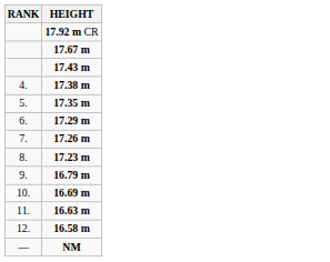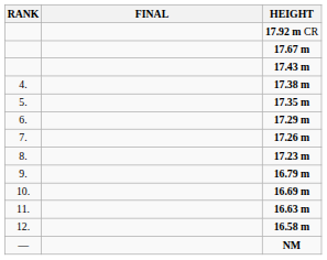 <table class="wikitable" style="border-collapse: collapse; font-size: 90%;">
 <tr>
 <th>RANK</th>
+<th align="center" style="width: 20em">FINAL</th>
 <th align="center" style="width: 5em">HEIGHT</th>
 </tr>
 <tr>
 <td align="center"></td>
+<td></td>
 <td align="center"><strong>17.92 m</strong> CR</td>
 </tr>
 <tr>
 <td align="center"></td>
+<td></td>
 <td align="center"><strong>17.67 m</strong></td>
 </tr>
 <tr>
 <td align="center"></td>
+<td></td>
 <td align="center"><strong>17.43 m</strong></td>
 </tr>
 <tr>
 <td align="center">4.</td>
+<td></td>
 <td align="center"><strong>17.38 m</strong></td>
 </tr>
 <tr>
 <td align="center">5.</td>
+<td></td>
 <td align="center"><strong>17.35 m</strong></td>
 </tr>
 <tr>
 <td align="center">6.</td>
+<td></td>
 <td align="center"><strong>17.29 m</strong></td>
 </tr>
 <tr>
 <td align="center">7.</td>
+<td></td>
 <td align="center"><strong>17.26 m</strong></td>
 </tr>
 <tr>
 <td align="center">8.</td>
+<td></td>
 <td align="center"><strong>17.23 m</strong></td>
 </tr>
 <tr>
 <td align="center">9.</td>
+<td></td>
 <td align="center"><strong>16.79 m</strong></td>
 </tr>
 <tr>
 <td align="center">10.</td>
+<td></td>
 <td align="center"><strong>16.69 m</strong></td>
 </tr>
 <tr>
 <td align="center">11.</td>
+<td></td>
 <td align="center"><strong>16.63 m</strong></td>
 </tr>
 <tr>
 <td align="center">12.</td>
+<td></td>
 <td align="center"><strong>16.58 m</strong></td>
 </tr>
 <tr>
 <td align="center">—</td>
+<td></td>
 <td align="center"><strong>NM</strong></td>
 </tr>
 </table>
